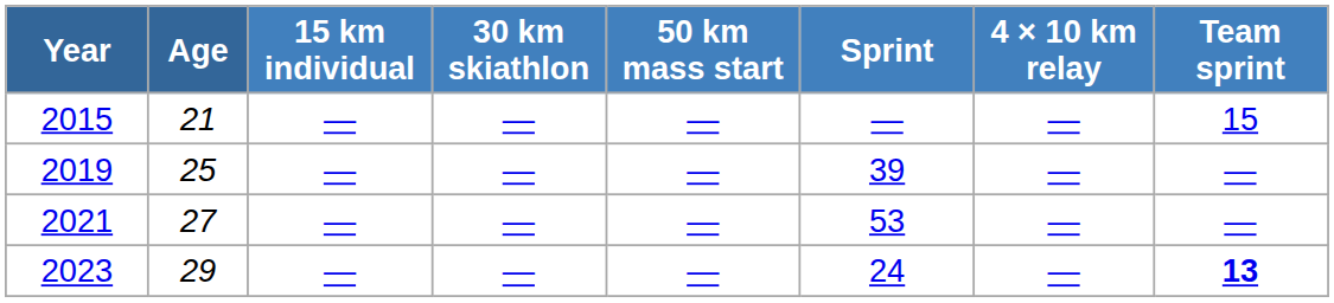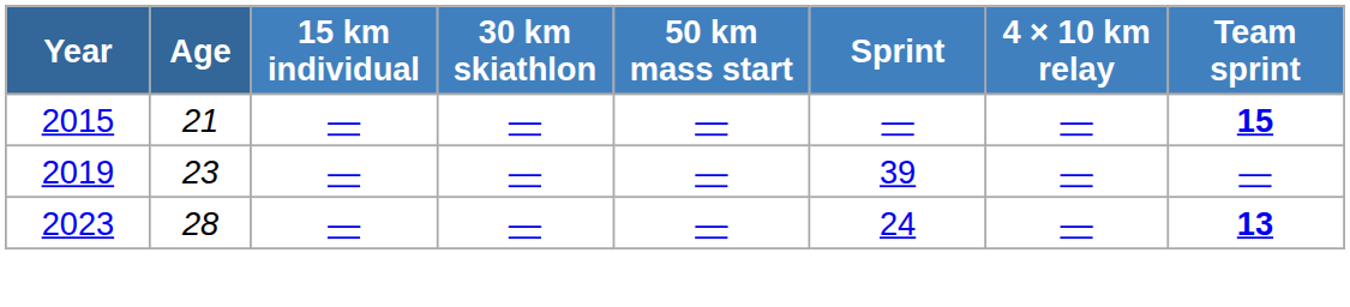 <table class="wikitable" style="font-size:95%; text-align:center; border:grey solid 1px; border-collapse:collapse; background:#ffffff;">
 <tr>
 <th style="background-color:#369; color:white; width:60px;"> Year </th>
 <th style="background-color:#369; color:white; width:40px;"> Age </th>
 <th style="background-color:#4180be; color:white; width:75px;"> 15 km <br> individual </th>
 <th style="background-color:#4180be; color:white; width:75px;"> 30 km <br> skiathlon </th>
 <th style="background-color:#4180be; color:white; width:75px;"> 50 km <br> mass start </th>
 <th style="background-color:#4180be; color:white; width:75px;"> Sprint </th>
 <th style="background-color:#4180be; color:white; width:75px;"> 4 × 10 km <br> relay </th>
 <th style="background-color:#4180be; color:white; width:75px;"> Team <br> sprint </th>
 </tr>
 <tr>
 <td><a href='#'>2015</a></td>
 <td><em>21</em></td>
 <td><a href='#'>—</a></td>
 <td><a href='#'>—</a></td>
 <td><a href='#'>—</a></td>
 <td><a href='#'>—</a></td>
 <td><a href='#'>—</a></td>
-<td><a href='#'>15</a></td>
+<td><strong><a href='#'>15</a></strong></td>
 </tr>
 <tr>
 <td><a href='#'>2019</a></td>
-<td><em>25</em></td>
+<td><em>23</em></td>
 <td><a href='#'>—</a></td>
 <td><a href='#'>—</a></td>
 <td><a href='#'>—</a></td>
 <td><a href='#'>39</a></td>
 <td><a href='#'>—</a></td>
 <td><a href='#'>—</a></td>
 </tr>
 <tr>
-<td><a href='#'>2021</a></td>
-<td><em>27</em></td>
-<td><a href='#'>—</a></td>
-<td><a href='#'>—</a></td>
-<td><a href='#'>—</a></td>
-<td><a href='#'>53</a></td>
-<td><a href='#'>—</a></td>
-<td><a href='#'>—</a></td>
-</tr>
-<tr>
 <td><a href='#'>2023</a></td>
-<td><em>29</em></td>
+<td><em>28</em></td>
 <td><a href='#'>—</a></td>
 <td><a href='#'>—</a></td>
 <td><a href='#'>—</a></td>
 <td><a href='#'>24</a></td>
 <td><a href='#'>—</a></td>
 <td><strong><a href='#'>13</a></strong></td>
 </tr>
 </table>
